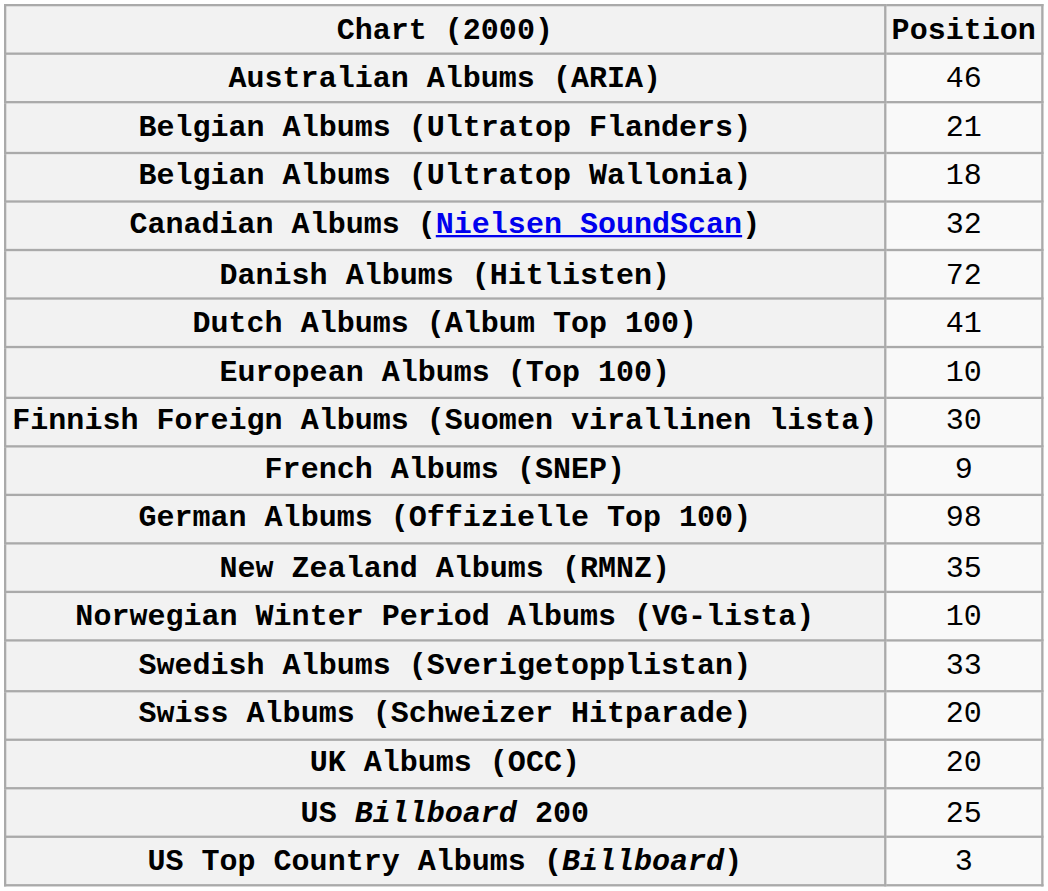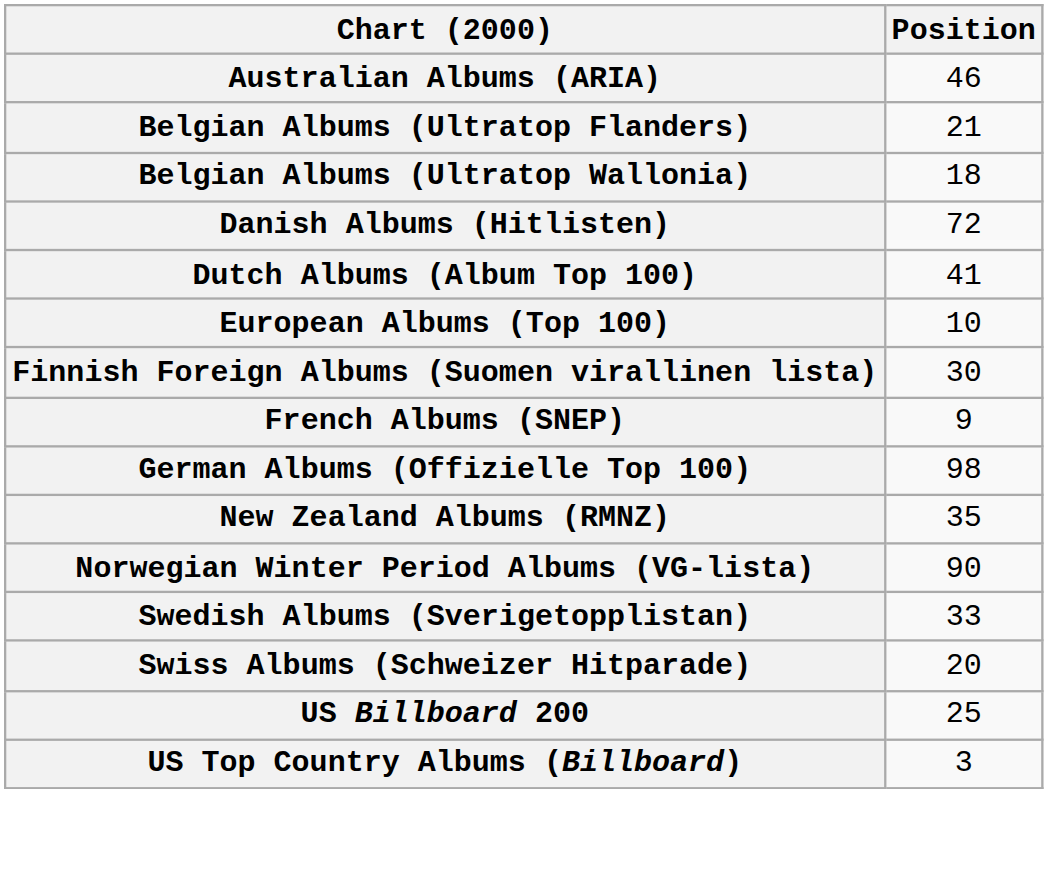 <table class="wikitable sortable plainrowheaders" style="text-align:center;">
 <tr>
 <th scope="col">Chart (2000)</th>
 <th scope="col">Position</th>
 </tr>
 <tr>
 <th scope="row">Australian Albums (ARIA)</th>
 <td>46</td>
 </tr>
 <tr>
 <th scope="row">Belgian Albums (Ultratop Flanders)</th>
 <td>21</td>
 </tr>
 <tr>
 <th scope="row">Belgian Albums (Ultratop Wallonia)</th>
 <td>18</td>
-</tr>
-<tr>
-<th scope="row">Canadian Albums (<a href='#'>Nielsen SoundScan</a>)</th>
-<td>32</td>
 </tr>
 <tr>
 <th scope="row">Danish Albums (Hitlisten)</th>
 <td>72</td>
 </tr>
 <tr>
 <th scope="row">Dutch Albums (Album Top 100)</th>
 <td>41</td>
 </tr>
 <tr>
 <th scope="row">European Albums (Top 100)</th>
 <td>10</td>
 </tr>
 <tr>
 <th scope="row">Finnish Foreign Albums (Suomen virallinen lista)</th>
 <td>30</td>
 </tr>
 <tr>
 <th scope="row">French Albums (SNEP)</th>
 <td>9</td>
 </tr>
 <tr>
 <th scope="row">German Albums (Offizielle Top 100)</th>
 <td>98</td>
 </tr>
 <tr>
 <th scope="row">New Zealand Albums (RMNZ)</th>
 <td>35</td>
 </tr>
 <tr>
 <th scope="row">Norwegian Winter Period Albums (VG-lista)</th>
-<td>10</td>
+<td>90</td>
 </tr>
 <tr>
 <th scope="row">Swedish Albums (Sverigetopplistan)</th>
 <td>33</td>
 </tr>
 <tr>
 <th scope="row">Swiss Albums (Schweizer Hitparade)</th>
-<td>20</td>
-</tr>
-<tr>
-<th scope="row">UK Albums (OCC)</th>
 <td>20</td>
 </tr>
 <tr>
 <th scope="row">US <em>Billboard</em> 200</th>
 <td>25</td>
 </tr>
 <tr>
 <th scope="row">US Top Country Albums (<em>Billboard</em>)</th>
 <td>3</td>
 </tr>
 </table>
